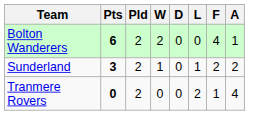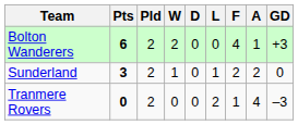 <table class="wikitable" style="text-align: center; font-size: 90%;">
 <tr>
 <th width=105>Team</th>
 <th width=15>Pts</th>
 <th width=15>Pld</th>
 <th width=15>W</th>
 <th width=15>D</th>
 <th width=15>L</th>
 <th width=15>F</th>
 <th width=15>A</th>
+<th width=15>GD</th>
 </tr>
 <tr style="background:#ccffcc">
 <td style="text-align:left;"><a href='#'>Bolton Wanderers</a></td>
 <td><strong>6</strong></td>
 <td>2</td>
 <td>2</td>
 <td>0</td>
 <td>0</td>
 <td>4</td>
 <td>1</td>
+<td>+3</td>
 </tr>
 <tr>
 <td style="text-align:left;"><a href='#'>Sunderland</a></td>
 <td><strong>3</strong></td>
 <td>2</td>
 <td>1</td>
 <td>0</td>
 <td>1</td>
 <td>2</td>
 <td>2</td>
+<td>0</td>
 </tr>
 <tr>
 <td style="text-align:left;"><a href='#'>Tranmere Rovers</a></td>
 <td><strong>0</strong></td>
 <td>2</td>
 <td>0</td>
 <td>0</td>
 <td>2</td>
 <td>1</td>
 <td>4</td>
+<td>–3</td>
 </tr>
 </table>
